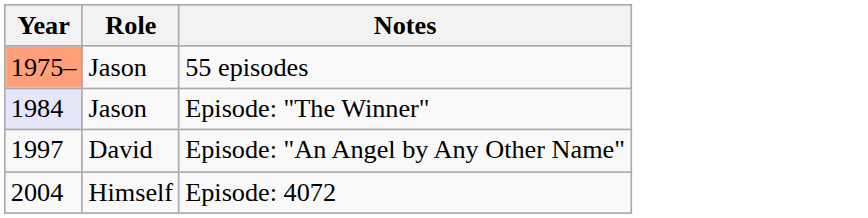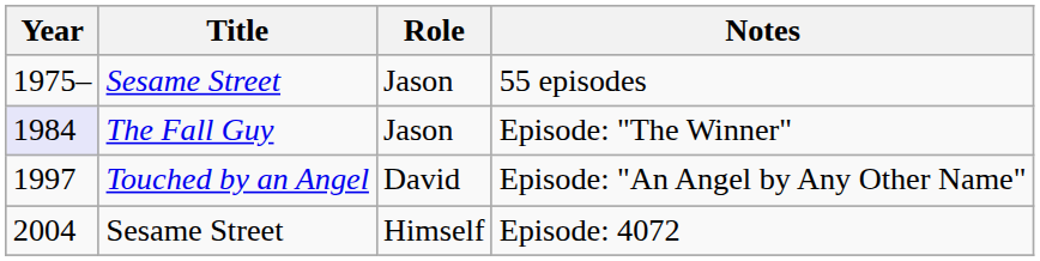 <table class="wikitable sortable">
 <tr>
 <th>Year</th>
+<th>Title</th>
 <th>Role</th>
 <th class="unsortable">Notes</th>
 </tr>
 <tr>
-<td style="background: lightsalmon;">1975–</td>
+<td>1975–</td>
+<td><em><a href='#'>Sesame Street</a></em></td>
 <td>Jason</td>
 <td>55 episodes</td>
 </tr>
 <tr>
 <td style="background: lavender;">1984</td>
+<td><em><a href='#'>The Fall Guy</a></em></td>
 <td>Jason</td>
 <td>Episode: "The Winner"</td>
 </tr>
 <tr>
 <td>1997</td>
+<td><em><a href='#'>Touched by an Angel</a></em></td>
 <td>David</td>
 <td>Episode: "An Angel by Any Other Name"</td>
 </tr>
 <tr>
 <td>2004</td>
+<td>Sesame Street</td>
 <td>Himself</td>
 <td>Episode: 4072</td>
 </tr>
 </table>
